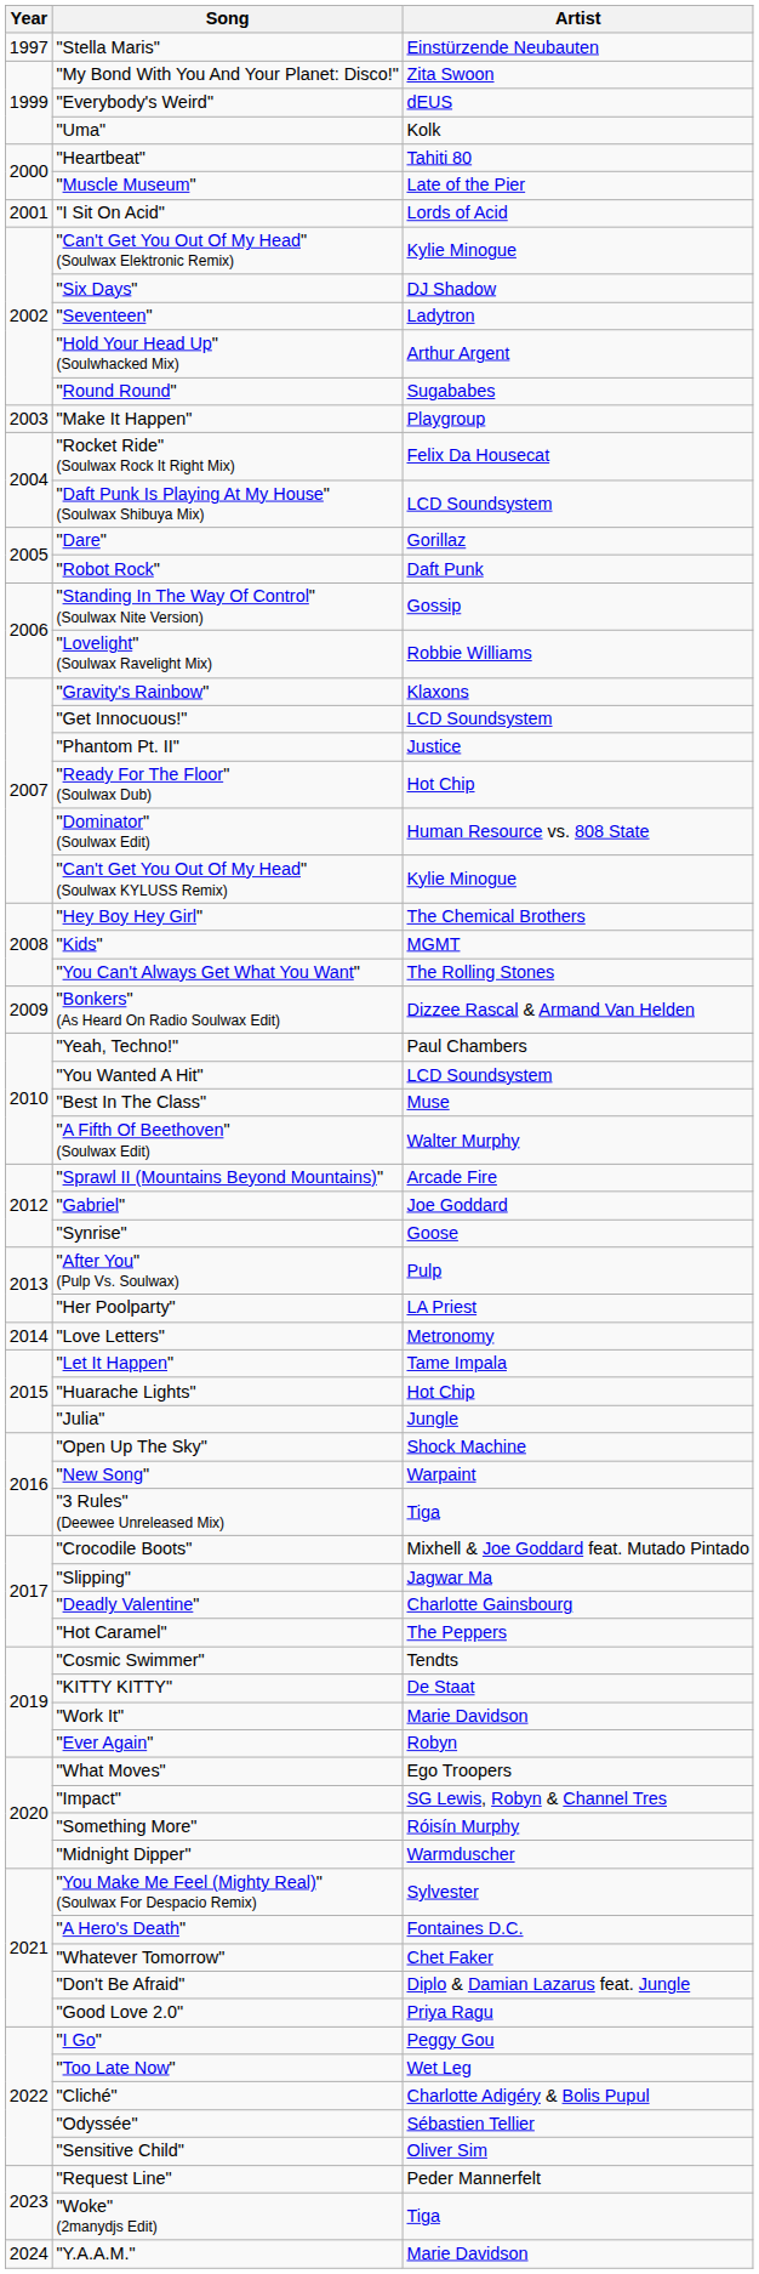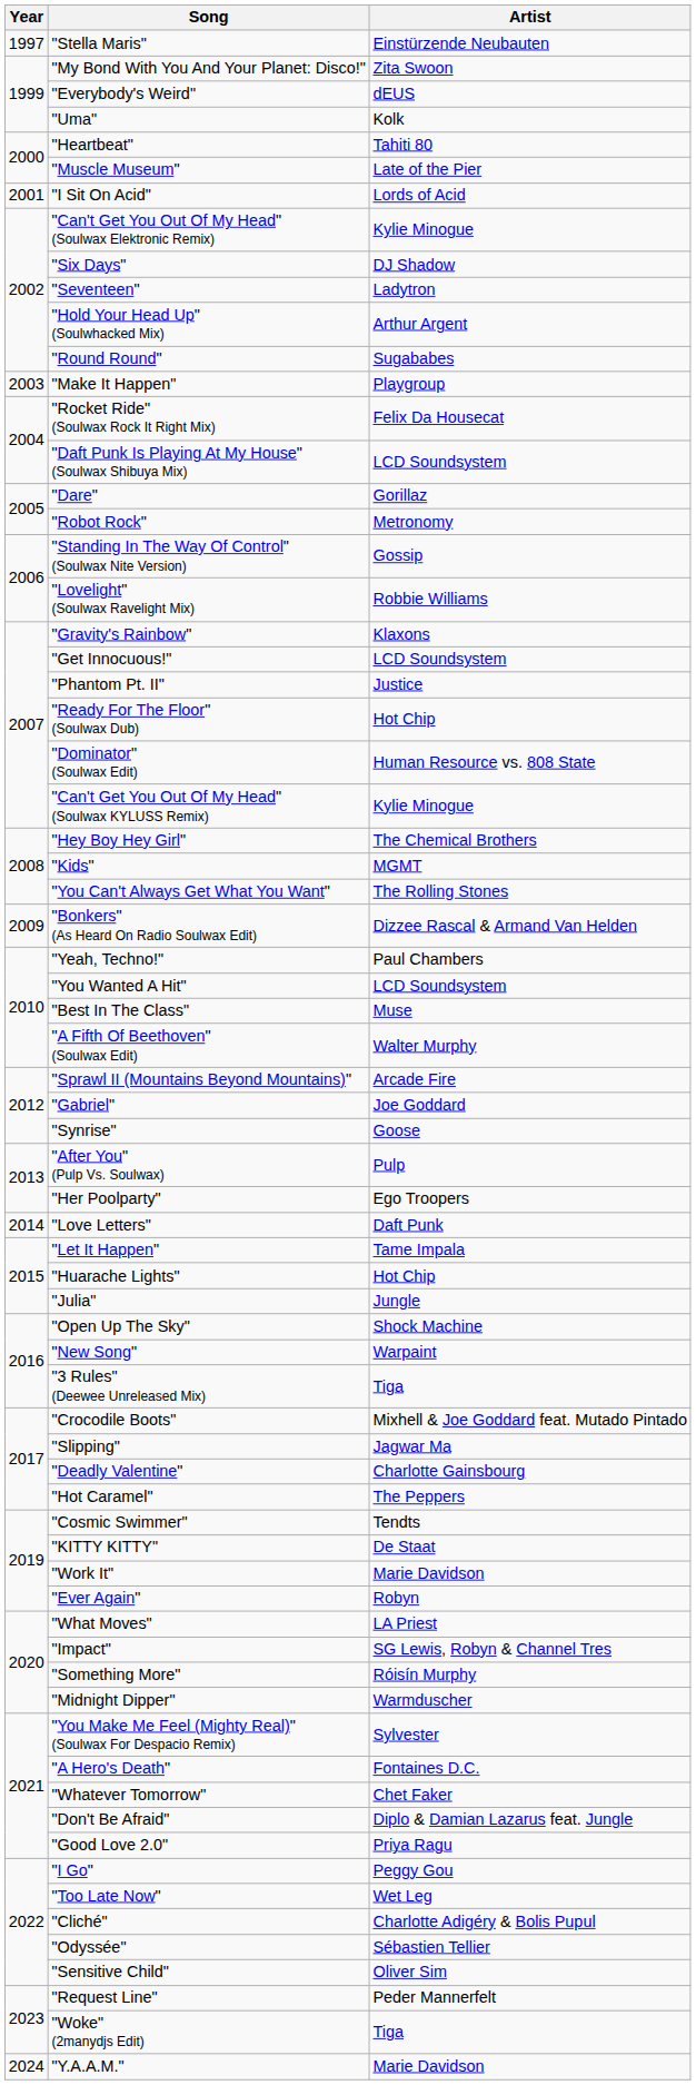 <table class="wikitable">
 <tr>
 <th>Year</th>
 <th>Song</th>
 <th>Artist</th>
 </tr>
 <tr>
 <td rowspan="1">1997</td>
 <td>"Stella Maris"</td>
 <td><a href='#'>Einstürzende Neubauten</a></td>
 </tr>
 <tr>
 <td rowspan="3">1999</td>
 <td>"My Bond With You And Your Planet: Disco!"</td>
 <td><a href='#'>Zita Swoon</a></td>
 </tr>
 <tr>
 <td>"Everybody's Weird"</td>
 <td><a href='#'>dEUS</a></td>
 </tr>
 <tr>
 <td>"Uma"</td>
 <td>Kolk</td>
 </tr>
 <tr>
 <td rowspan="2">2000</td>
 <td>"Heartbeat"</td>
 <td><a href='#'>Tahiti 80</a></td>
 </tr>
 <tr>
 <td>"<a href='#'>Muscle Museum</a>"</td>
 <td><a href='#'>Late of the Pier</a></td>
 </tr>
 <tr>
 <td rowspan="1">2001</td>
 <td>"I Sit On Acid"</td>
 <td><a href='#'>Lords of Acid</a></td>
 </tr>
 <tr>
 <td rowspan="5">2002</td>
 <td>"<a href='#'>Can't Get You Out Of My Head</a>" <br><small>(Soulwax Elektronic Remix)</small></td>
 <td><a href='#'>Kylie Minogue</a></td>
 </tr>
 <tr>
 <td>"<a href='#'>Six Days</a>"</td>
 <td><a href='#'>DJ Shadow</a></td>
 </tr>
 <tr>
 <td>"<a href='#'>Seventeen</a>"</td>
 <td><a href='#'>Ladytron</a></td>
 </tr>
 <tr>
 <td>"<a href='#'>Hold Your Head Up</a>" <br><small>(Soulwhacked Mix)</small></td>
 <td><a href='#'>Arthur Argent</a></td>
 </tr>
 <tr>
 <td>"<a href='#'>Round Round</a>"</td>
 <td><a href='#'>Sugababes</a></td>
 </tr>
 <tr>
 <td rowspan="1">2003</td>
 <td>"Make It Happen"</td>
 <td><a href='#'>Playgroup</a></td>
 </tr>
 <tr>
 <td rowspan="2">2004</td>
 <td>"Rocket Ride" <br><small>(Soulwax Rock It Right Mix)</small></td>
 <td><a href='#'>Felix Da Housecat</a></td>
 </tr>
 <tr>
 <td>"<a href='#'>Daft Punk Is Playing At My House</a>" <br><small>(Soulwax Shibuya Mix)</small></td>
 <td><a href='#'>LCD Soundsystem</a></td>
 </tr>
 <tr>
 <td rowspan="2">2005</td>
 <td>"<a href='#'>Dare</a>"</td>
 <td><a href='#'>Gorillaz</a></td>
 </tr>
 <tr>
 <td>"<a href='#'>Robot Rock</a>"</td>
-<td><a href='#'>Daft Punk</a></td>
+<td><a href='#'>Metronomy</a></td>
 </tr>
 <tr>
 <td rowspan="2">2006</td>
 <td>"<a href='#'>Standing In The Way Of Control</a>" <br><small>(Soulwax Nite Version)</small></td>
 <td><a href='#'>Gossip</a></td>
 </tr>
 <tr>
 <td>"<a href='#'>Lovelight</a>" <br><small>(Soulwax Ravelight Mix)</small></td>
 <td><a href='#'>Robbie Williams</a></td>
 </tr>
 <tr>
 <td rowspan="6">2007</td>
 <td>"<a href='#'>Gravity's Rainbow</a>"</td>
 <td><a href='#'>Klaxons</a></td>
 </tr>
 <tr>
 <td>"Get Innocuous!"</td>
 <td><a href='#'>LCD Soundsystem</a></td>
 </tr>
 <tr>
 <td>"Phantom Pt. II"</td>
 <td><a href='#'>Justice</a></td>
 </tr>
 <tr>
 <td>"<a href='#'>Ready For The Floor</a>" <br><small>(Soulwax Dub)</small></td>
 <td><a href='#'>Hot Chip</a></td>
 </tr>
 <tr>
 <td>"<a href='#'>Dominator</a>" <br><small>(Soulwax Edit)</small></td>
 <td><a href='#'>Human Resource</a> vs. <a href='#'>808 State</a></td>
 </tr>
 <tr>
 <td>"<a href='#'>Can't Get You Out Of My Head</a>" <br><small>(Soulwax KYLUSS Remix)</small></td>
 <td><a href='#'>Kylie Minogue</a></td>
 </tr>
 <tr>
 <td rowspan="3">2008</td>
 <td>"<a href='#'>Hey Boy Hey Girl</a>"</td>
 <td><a href='#'>The Chemical Brothers</a></td>
 </tr>
 <tr>
 <td>"<a href='#'>Kids</a>"</td>
 <td><a href='#'>MGMT</a></td>
 </tr>
 <tr>
 <td>"<a href='#'>You Can't Always Get What You Want</a>"</td>
 <td><a href='#'>The Rolling Stones</a></td>
 </tr>
 <tr>
 <td rowspan="1">2009</td>
 <td>"<a href='#'>Bonkers</a>" <br><small>(As Heard On Radio Soulwax Edit)</small></td>
 <td><a href='#'>Dizzee Rascal</a> & <a href='#'>Armand Van Helden</a></td>
 </tr>
 <tr>
 <td rowspan="4">2010</td>
 <td>"Yeah, Techno!"</td>
 <td>Paul Chambers</td>
 </tr>
 <tr>
 <td>"You Wanted A Hit"</td>
 <td><a href='#'>LCD Soundsystem</a></td>
 </tr>
 <tr>
 <td>"Best In The Class"</td>
 <td><a href='#'>Muse</a></td>
 </tr>
 <tr>
 <td>"<a href='#'>A Fifth Of Beethoven</a>" <br><small>(Soulwax Edit)</small></td>
 <td><a href='#'>Walter Murphy</a></td>
 </tr>
 <tr>
 <td rowspan="3">2012</td>
 <td>"<a href='#'>Sprawl II (Mountains Beyond Mountains)</a>"</td>
 <td><a href='#'>Arcade Fire</a></td>
 </tr>
 <tr>
 <td>"<a href='#'>Gabriel</a>"</td>
 <td><a href='#'>Joe Goddard</a></td>
 </tr>
 <tr>
 <td>"Synrise"</td>
 <td><a href='#'>Goose</a></td>
 </tr>
 <tr>
 <td rowspan="2">2013</td>
 <td>"<a href='#'>After You</a>" <br><small>(Pulp Vs. Soulwax)</small></td>
 <td><a href='#'>Pulp</a></td>
 </tr>
 <tr>
 <td>"Her Poolparty"</td>
-<td><a href='#'>LA Priest</a></td>
+<td>Ego Troopers</td>
 </tr>
 <tr>
 <td rowspan="1">2014</td>
 <td>"Love Letters"</td>
-<td><a href='#'>Metronomy</a></td>
+<td><a href='#'>Daft Punk</a></td>
 </tr>
 <tr>
 <td rowspan="3">2015</td>
 <td>"<a href='#'>Let It Happen</a>"</td>
 <td><a href='#'>Tame Impala</a></td>
 </tr>
 <tr>
 <td>"Huarache Lights"</td>
 <td><a href='#'>Hot Chip</a></td>
 </tr>
 <tr>
 <td>"Julia"</td>
 <td><a href='#'>Jungle</a></td>
 </tr>
 <tr>
 <td rowspan="3">2016</td>
 <td>"Open Up The Sky"</td>
 <td><a href='#'>Shock Machine</a></td>
 </tr>
 <tr>
 <td>"<a href='#'>New Song</a>"</td>
 <td><a href='#'>Warpaint</a></td>
 </tr>
 <tr>
 <td>"3 Rules" <br><small>(Deewee Unreleased Mix)</small></td>
 <td><a href='#'>Tiga</a></td>
 </tr>
 <tr>
 <td rowspan="4">2017</td>
 <td>"Crocodile Boots"</td>
 <td>Mixhell & <a href='#'>Joe Goddard</a> feat. Mutado Pintado</td>
 </tr>
 <tr>
 <td>"Slipping"</td>
 <td><a href='#'>Jagwar Ma</a></td>
 </tr>
 <tr>
 <td>"<a href='#'>Deadly Valentine</a>"</td>
 <td><a href='#'>Charlotte Gainsbourg</a></td>
 </tr>
 <tr>
 <td>"Hot Caramel"</td>
 <td><a href='#'>The Peppers</a></td>
 </tr>
 <tr>
 <td rowspan="4">2019</td>
 <td>"Cosmic Swimmer"</td>
 <td>Tendts</td>
 </tr>
 <tr>
 <td>"KITTY KITTY"</td>
 <td><a href='#'>De Staat</a></td>
 </tr>
 <tr>
 <td>"Work It"</td>
 <td><a href='#'>Marie Davidson</a></td>
 </tr>
 <tr>
 <td>"<a href='#'>Ever Again</a>"</td>
 <td><a href='#'>Robyn</a></td>
 </tr>
 <tr>
 <td rowspan="4">2020</td>
 <td>"What Moves"</td>
-<td>Ego Troopers</td>
+<td><a href='#'>LA Priest</a></td>
 </tr>
 <tr>
 <td>"Impact"</td>
 <td><a href='#'>SG Lewis</a>, <a href='#'>Robyn</a> & <a href='#'>Channel Tres</a></td>
 </tr>
 <tr>
 <td>"Something More"</td>
 <td><a href='#'>Róisín Murphy</a></td>
 </tr>
 <tr>
 <td>"Midnight Dipper"</td>
 <td><a href='#'>Warmduscher</a></td>
 </tr>
 <tr>
 <td rowspan="5">2021</td>
 <td>"<a href='#'>You Make Me Feel (Mighty Real)</a>" <br><small>(Soulwax For Despacio Remix)</small></td>
 <td><a href='#'>Sylvester</a></td>
 </tr>
 <tr>
 <td>"<a href='#'>A Hero's Death</a>"</td>
 <td><a href='#'>Fontaines D.C.</a></td>
 </tr>
 <tr>
 <td>"Whatever Tomorrow"</td>
 <td><a href='#'>Chet Faker</a></td>
 </tr>
 <tr>
 <td>"Don't Be Afraid"</td>
 <td><a href='#'>Diplo</a> & <a href='#'>Damian Lazarus</a> feat. <a href='#'>Jungle</a></td>
 </tr>
 <tr>
 <td>"Good Love 2.0"</td>
 <td><a href='#'>Priya Ragu</a></td>
 </tr>
 <tr>
 <td rowspan="5">2022</td>
 <td>"<a href='#'>I Go</a>"</td>
 <td><a href='#'>Peggy Gou</a></td>
 </tr>
 <tr>
 <td>"<a href='#'>Too Late Now</a>"</td>
 <td><a href='#'>Wet Leg</a></td>
 </tr>
 <tr>
 <td>"Cliché"</td>
 <td><a href='#'>Charlotte Adigéry</a> & <a href='#'>Bolis Pupul</a></td>
 </tr>
 <tr>
 <td>"Odyssée"</td>
 <td><a href='#'>Sébastien Tellier</a></td>
 </tr>
 <tr>
 <td>"Sensitive Child"</td>
 <td><a href='#'>Oliver Sim</a></td>
 </tr>
 <tr>
 <td rowspan="2">2023</td>
 <td>"Request Line"</td>
 <td>Peder Mannerfelt</td>
 </tr>
 <tr>
 <td>"Woke" <br><small>(2manydjs Edit)</small></td>
 <td><a href='#'>Tiga</a></td>
 </tr>
 <tr>
 <td rowspan="1">2024</td>
 <td>"Y.A.A.M."</td>
 <td><a href='#'>Marie Davidson</a></td>
 </tr>
 </table>
